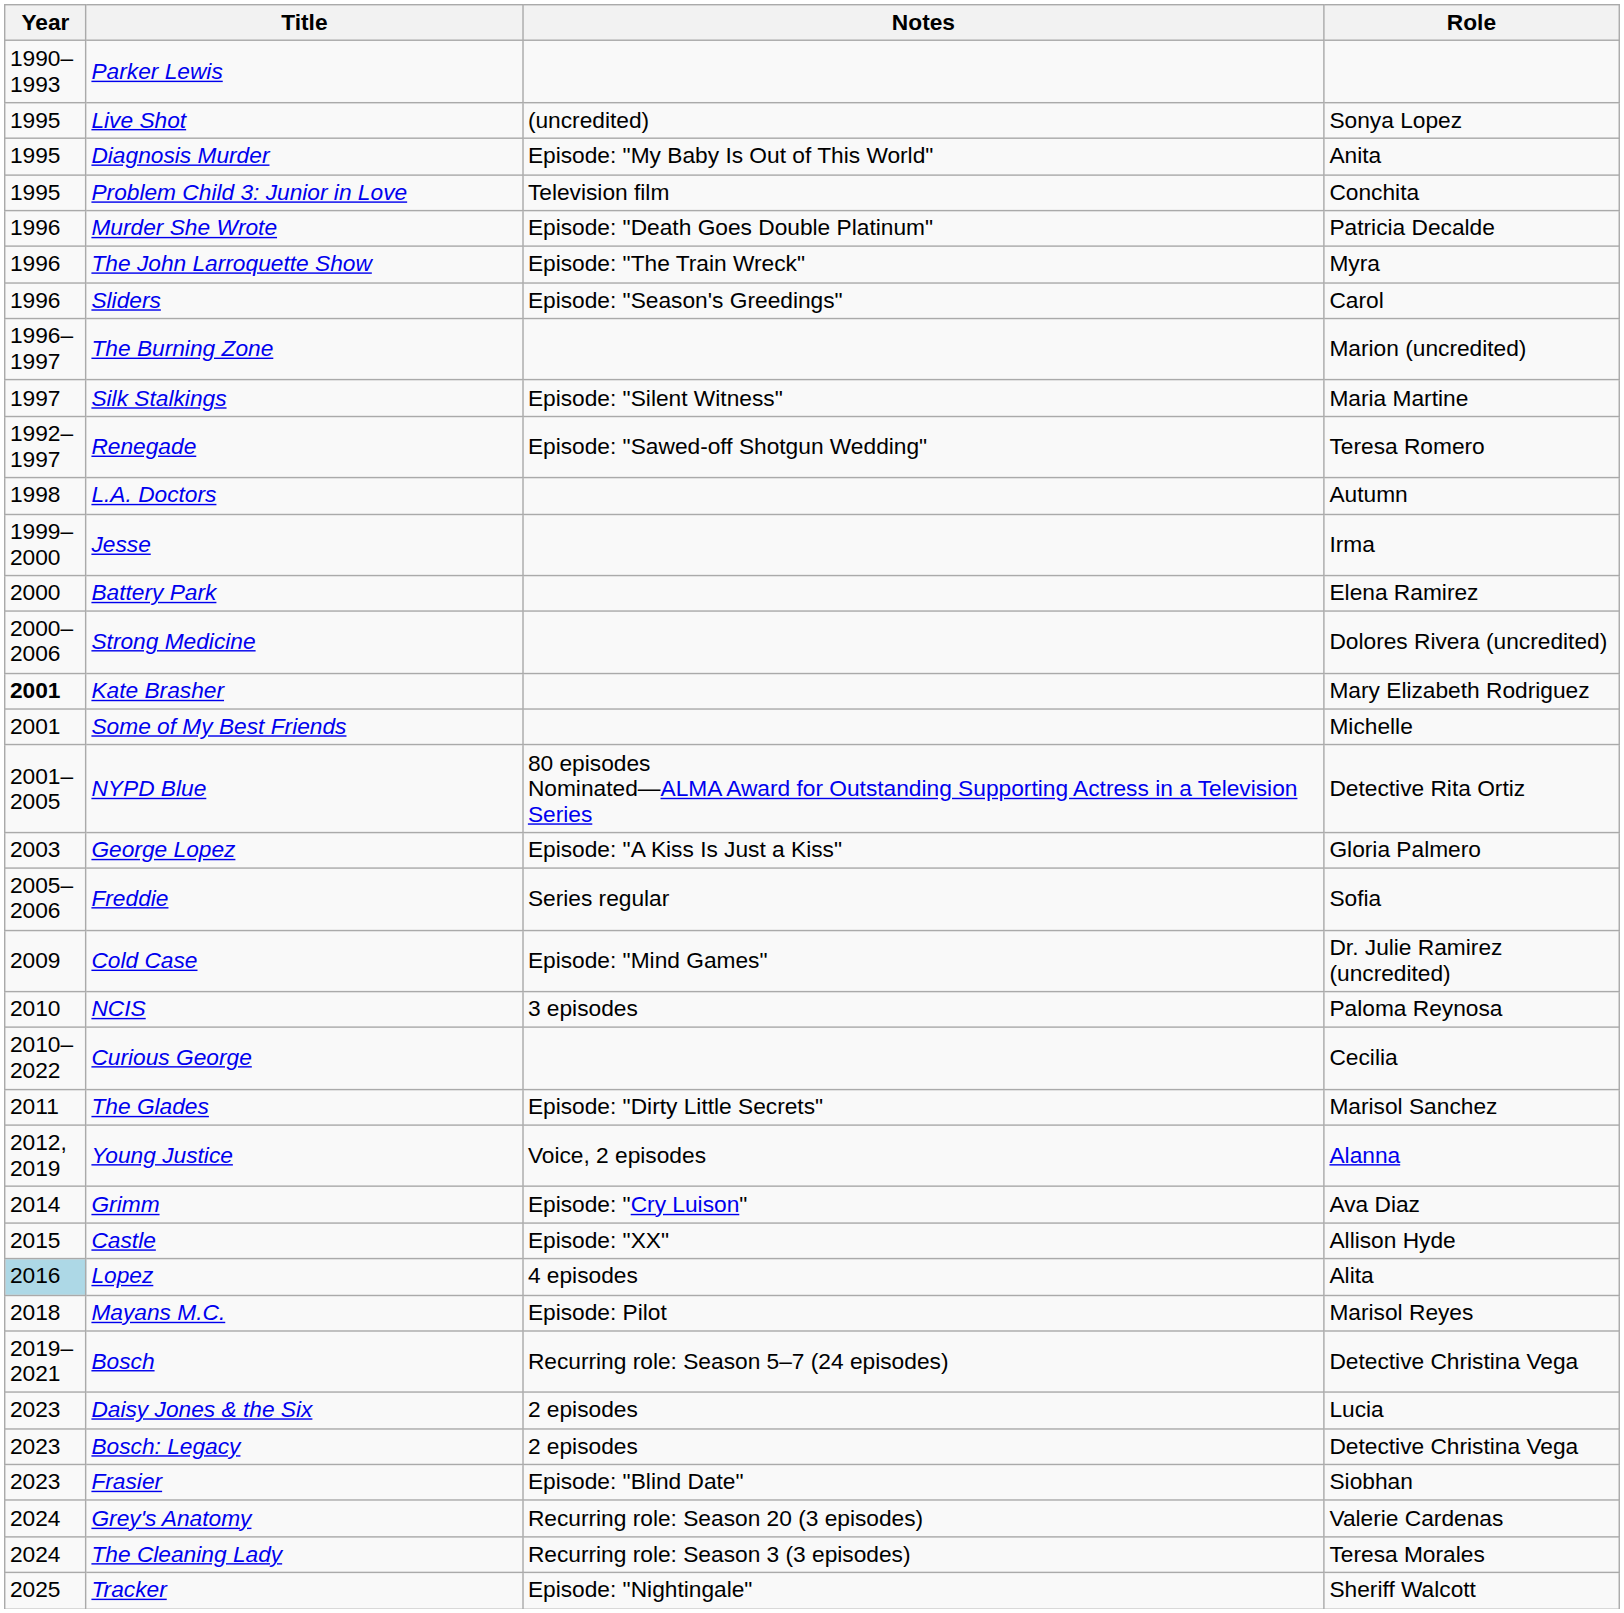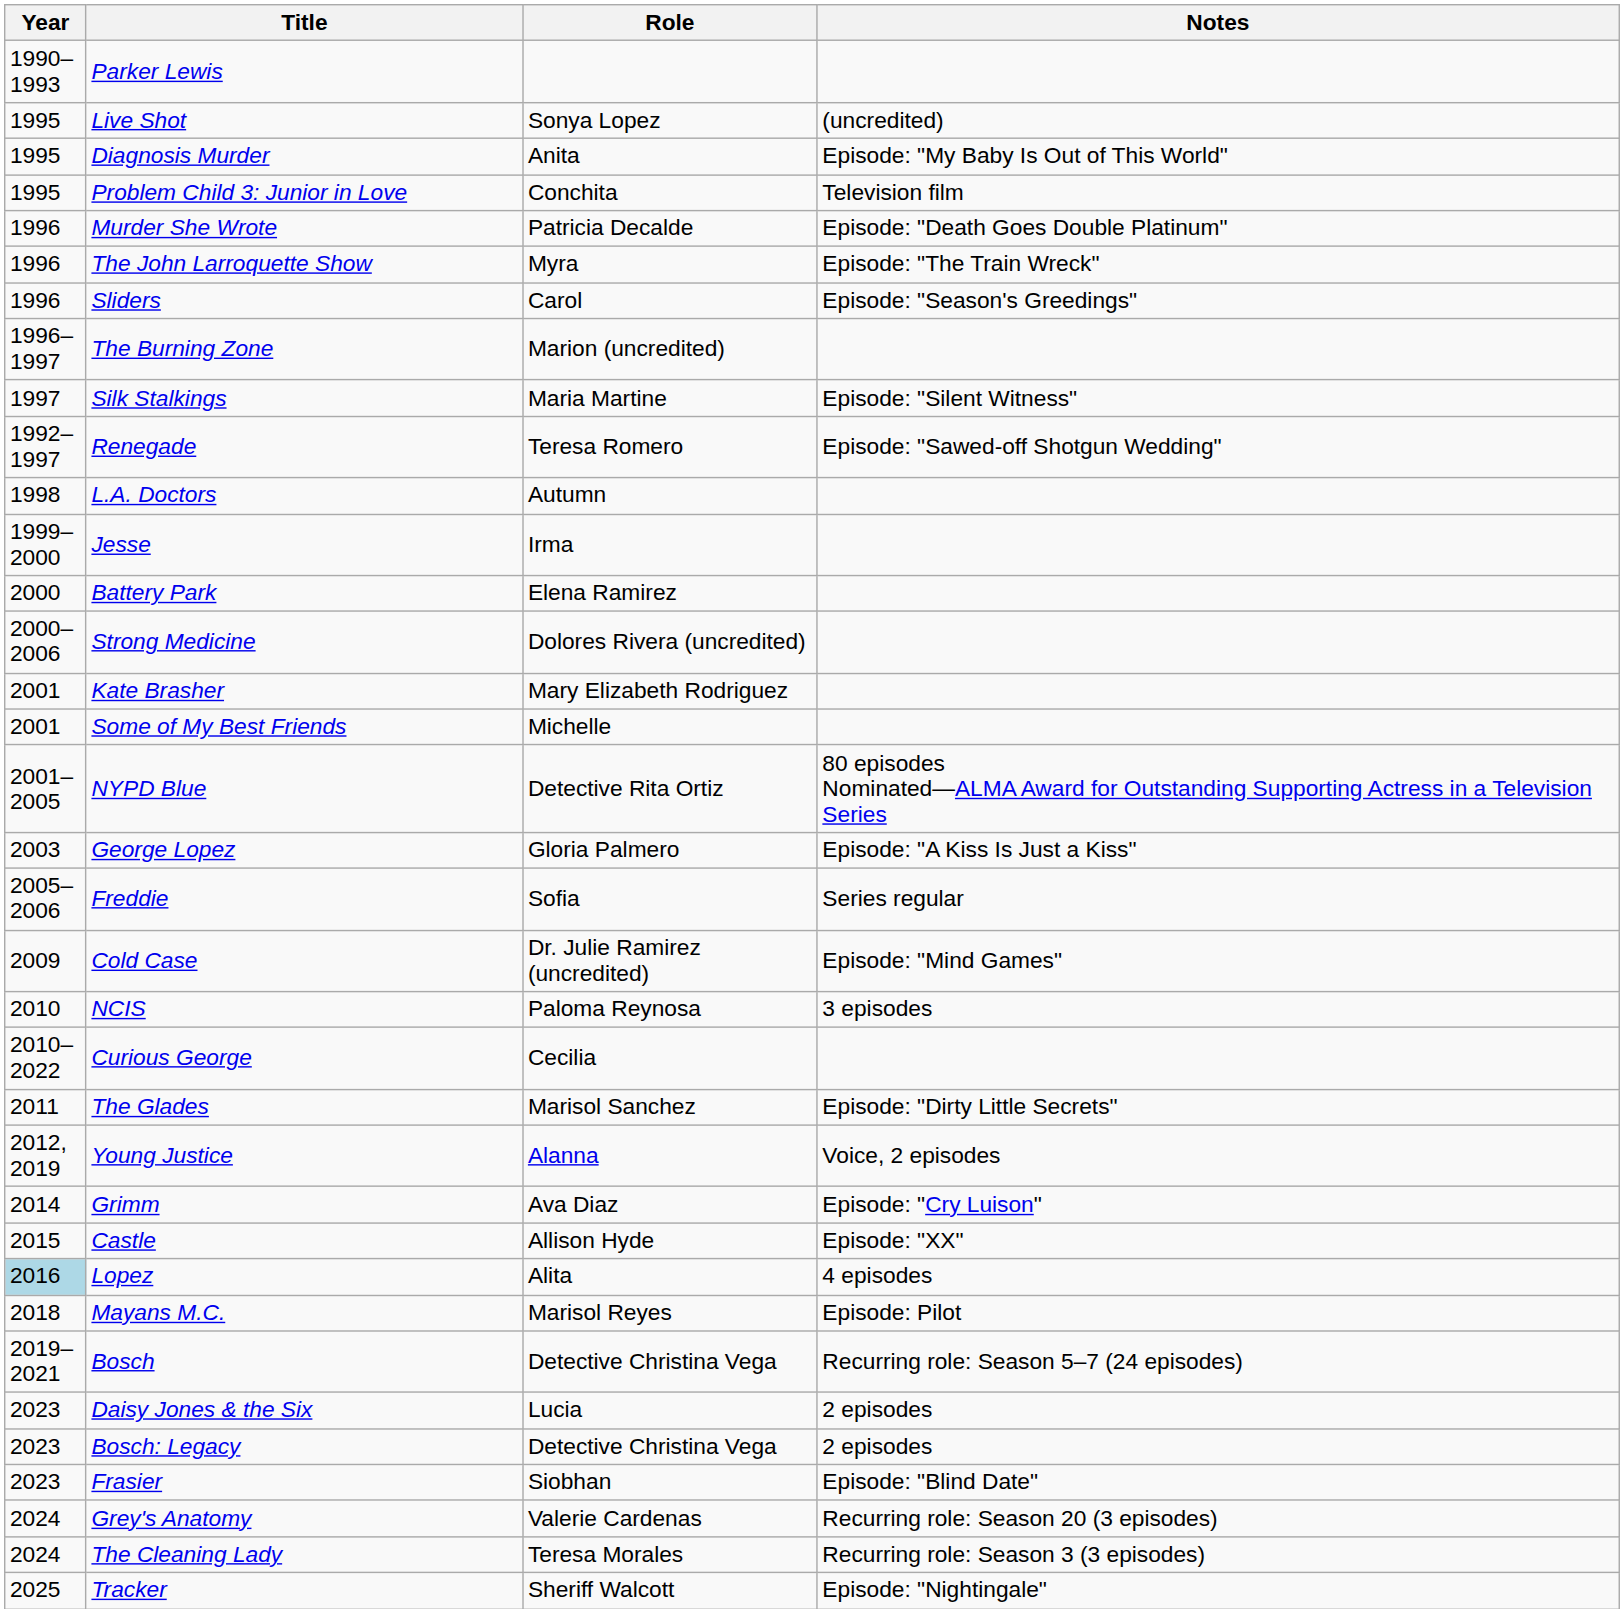 <table class="wikitable sortable" width="90%">
 <tr>
 <th width="50px">Year</th>
 <th width="300px">Title</th>
+<th width="200px">Role</th>
 <th class="unsortable">Notes</th>
-<th width="200px">Role</th>
 </tr>
 <tr>
 <td>1990–1993</td>
 <td><em><a href='#'>Parker Lewis</a></em></td>
 <td></td>
 <td></td>
 </tr>
 <tr>
 <td>1995</td>
 <td><em><a href='#'>Live Shot</a></em></td>
+<td>Sonya Lopez</td>
 <td>(uncredited)</td>
-<td>Sonya Lopez</td>
 </tr>
 <tr>
 <td>1995</td>
 <td><em><a href='#'>Diagnosis Murder</a></em></td>
+<td>Anita</td>
 <td>Episode: "My Baby Is Out of This World"</td>
-<td>Anita</td>
 </tr>
 <tr>
 <td>1995</td>
 <td><em><a href='#'>Problem Child 3: Junior in Love</a></em></td>
+<td>Conchita</td>
 <td>Television film</td>
-<td>Conchita</td>
 </tr>
 <tr>
 <td>1996</td>
 <td><em><a href='#'>Murder She Wrote</a></em></td>
+<td>Patricia Decalde</td>
 <td>Episode: "Death Goes Double Platinum"</td>
-<td>Patricia Decalde</td>
 </tr>
 <tr>
 <td>1996</td>
 <td><em><a href='#'>The John Larroquette Show</a></em></td>
+<td>Myra</td>
 <td>Episode: "The Train Wreck"</td>
-<td>Myra</td>
 </tr>
 <tr>
 <td>1996</td>
 <td><em><a href='#'>Sliders</a></em></td>
+<td>Carol</td>
 <td>Episode: "Season's Greedings"</td>
-<td>Carol</td>
 </tr>
 <tr>
 <td>1996–1997</td>
 <td><em><a href='#'>The Burning Zone</a></em></td>
+<td>Marion (uncredited)</td>
 <td></td>
-<td>Marion (uncredited)</td>
 </tr>
 <tr>
 <td>1997</td>
 <td><em><a href='#'>Silk Stalkings</a></em></td>
+<td>Maria Martine</td>
 <td>Episode: "Silent Witness"</td>
-<td>Maria Martine</td>
 </tr>
 <tr>
 <td>1992–1997</td>
 <td><em><a href='#'>Renegade</a></em></td>
+<td>Teresa Romero</td>
 <td>Episode: "Sawed-off Shotgun Wedding"</td>
-<td>Teresa Romero</td>
 </tr>
 <tr>
 <td>1998</td>
 <td><em><a href='#'>L.A. Doctors</a></em></td>
+<td>Autumn</td>
 <td></td>
-<td>Autumn</td>
 </tr>
 <tr>
 <td>1999–2000</td>
 <td><em><a href='#'>Jesse</a></em></td>
+<td>Irma</td>
 <td></td>
-<td>Irma</td>
 </tr>
 <tr>
 <td>2000</td>
 <td><em><a href='#'>Battery Park</a></em></td>
+<td>Elena Ramirez</td>
 <td></td>
-<td>Elena Ramirez</td>
 </tr>
 <tr>
 <td>2000–2006</td>
 <td><em><a href='#'>Strong Medicine</a></em></td>
+<td>Dolores Rivera (uncredited)</td>
 <td></td>
-<td>Dolores Rivera (uncredited)</td>
 </tr>
 <tr>
-<td><strong>2001</strong></td>
+<td>2001</td>
 <td><em><a href='#'>Kate Brasher</a></em></td>
+<td>Mary Elizabeth Rodriguez</td>
 <td></td>
-<td>Mary Elizabeth Rodriguez</td>
 </tr>
 <tr>
 <td>2001</td>
 <td><em><a href='#'>Some of My Best Friends</a></em></td>
+<td>Michelle</td>
 <td></td>
-<td>Michelle</td>
 </tr>
 <tr>
 <td>2001–2005</td>
 <td><em><a href='#'>NYPD Blue</a></em></td>
+<td>Detective Rita Ortiz</td>
 <td>80 episodes<br>Nominated—<a href='#'>ALMA Award for Outstanding Supporting Actress in a Television Series</a></td>
-<td>Detective Rita Ortiz</td>
 </tr>
 <tr>
 <td>2003</td>
 <td><em><a href='#'>George Lopez</a></em></td>
+<td>Gloria Palmero</td>
 <td>Episode: "A Kiss Is Just a Kiss"</td>
-<td>Gloria Palmero</td>
 </tr>
 <tr>
 <td>2005–2006</td>
 <td><em><a href='#'>Freddie</a></em></td>
+<td>Sofia</td>
 <td>Series regular</td>
-<td>Sofia</td>
 </tr>
 <tr>
 <td>2009</td>
 <td><em><a href='#'>Cold Case</a></em></td>
+<td>Dr. Julie Ramirez (uncredited)</td>
 <td>Episode: "Mind Games"</td>
-<td>Dr. Julie Ramirez (uncredited)</td>
 </tr>
 <tr>
 <td>2010</td>
 <td><em><a href='#'>NCIS</a></em></td>
+<td>Paloma Reynosa</td>
 <td>3 episodes</td>
-<td>Paloma Reynosa</td>
 </tr>
 <tr>
 <td>2010–2022</td>
 <td><em><a href='#'>Curious George</a></em></td>
+<td>Cecilia</td>
 <td></td>
-<td>Cecilia</td>
 </tr>
 <tr>
 <td>2011</td>
 <td><em><a href='#'>The Glades</a></em></td>
+<td>Marisol Sanchez</td>
 <td>Episode: "Dirty Little Secrets"</td>
-<td>Marisol Sanchez</td>
 </tr>
 <tr>
 <td>2012, 2019</td>
 <td><em><a href='#'>Young Justice</a></em></td>
+<td><a href='#'>Alanna</a></td>
 <td>Voice, 2 episodes</td>
-<td><a href='#'>Alanna</a></td>
 </tr>
 <tr>
 <td>2014</td>
 <td><em><a href='#'>Grimm</a></em></td>
+<td>Ava Diaz</td>
 <td>Episode: "<a href='#'>Cry Luison</a>"</td>
-<td>Ava Diaz</td>
 </tr>
 <tr>
 <td>2015</td>
 <td><em><a href='#'>Castle</a></em></td>
+<td>Allison Hyde</td>
 <td>Episode: "XX"</td>
-<td>Allison Hyde</td>
 </tr>
 <tr>
 <td style="background: lightblue;">2016</td>
 <td><em><a href='#'>Lopez</a></em></td>
+<td>Alita</td>
 <td>4 episodes</td>
-<td>Alita</td>
 </tr>
 <tr>
 <td>2018</td>
 <td><em><a href='#'>Mayans M.C.</a></em></td>
+<td>Marisol Reyes</td>
 <td>Episode: Pilot</td>
-<td>Marisol Reyes</td>
 </tr>
 <tr>
 <td>2019–2021</td>
 <td><em><a href='#'>Bosch</a></em></td>
+<td>Detective Christina Vega</td>
 <td>Recurring role: Season 5–7 (24 episodes)</td>
-<td>Detective Christina Vega</td>
 </tr>
 <tr>
 <td>2023</td>
 <td><em><a href='#'>Daisy Jones & the Six</a></em></td>
+<td>Lucia</td>
 <td>2 episodes</td>
-<td>Lucia</td>
 </tr>
 <tr>
 <td>2023</td>
 <td><em><a href='#'>Bosch: Legacy</a></em></td>
+<td>Detective Christina Vega</td>
 <td>2 episodes</td>
-<td>Detective Christina Vega</td>
 </tr>
 <tr>
 <td>2023</td>
 <td><em><a href='#'>Frasier</a></em></td>
+<td>Siobhan</td>
 <td>Episode: "Blind Date"</td>
-<td>Siobhan</td>
 </tr>
 <tr>
 <td>2024</td>
 <td><em><a href='#'>Grey's Anatomy</a></em></td>
+<td>Valerie Cardenas</td>
 <td>Recurring role: Season 20 (3 episodes)</td>
-<td>Valerie Cardenas</td>
 </tr>
 <tr>
 <td>2024</td>
 <td><em><a href='#'>The Cleaning Lady</a></em></td>
+<td>Teresa Morales</td>
 <td>Recurring role: Season 3 (3 episodes)</td>
-<td>Teresa Morales</td>
 </tr>
 <tr>
 <td>2025</td>
 <td><em><a href='#'>Tracker</a></em></td>
+<td>Sheriff Walcott</td>
 <td>Episode: "Nightingale"</td>
-<td>Sheriff Walcott</td>
 </tr>
 </table>
